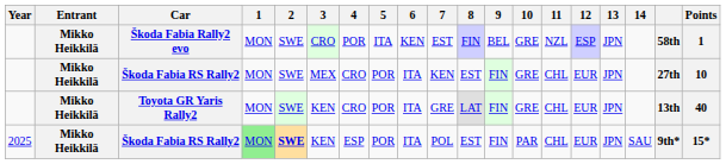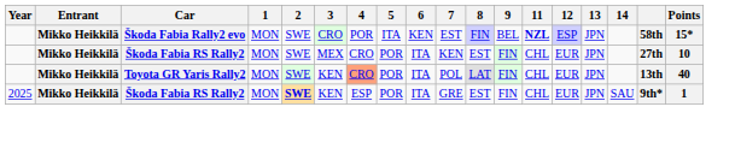 <table class="wikitable" style="text-align:center; font-size:90%;">
 <tr>
 <th>Year</th>
 <th>Entrant</th>
 <th>Car</th>
 <th>1</th>
 <th>2</th>
 <th>3</th>
 <th>4</th>
 <th>5</th>
 <th>6</th>
 <th>7</th>
 <th>8</th>
 <th>9</th>
-<th>10</th>
 <th>11</th>
 <th>12</th>
 <th>13</th>
 <th>14</th>
 <th></th>
 <th>Points</th>
 </tr>
 <tr>
 <td></td>
 <th>Mikko Heikkilä</th>
 <th><a href='#'>Škoda Fabia Rally2 evo</a></th>
 <td><a href='#'>MON</a></td>
 <td><a href='#'>SWE</a></td>
 <td style="background:#DFFFDF;"><a href='#'>CRO</a><br></td>
 <td><a href='#'>POR</a></td>
 <td><a href='#'>ITA</a></td>
 <td><a href='#'>KEN</a></td>
 <td><a href='#'>EST</a></td>
 <td style="background:#CFCFFF;"><a href='#'>FIN</a><br></td>
 <td><a href='#'>BEL</a></td>
-<td><a href='#'>GRE</a></td>
-<td><a href='#'>NZL</a></td>
+<td><strong><a href='#'>NZL</a></strong></td>
 <td style="background:#CFCFFF;"><a href='#'>ESP</a><br></td>
 <td><a href='#'>JPN</a></td>
 <td></td>
 <th>58th</th>
-<th>1</th>
+<th>15*</th>
 </tr>
 <tr>
 <td></td>
 <th>Mikko Heikkilä</th>
 <th><a href='#'>Škoda Fabia RS Rally2</a></th>
 <td><a href='#'>MON</a></td>
 <td><a href='#'>SWE</a></td>
 <td><a href='#'>MEX</a></td>
 <td><a href='#'>CRO</a></td>
 <td><a href='#'>POR</a></td>
 <td><a href='#'>ITA</a></td>
 <td><a href='#'>KEN</a></td>
 <td><a href='#'>EST</a></td>
 <td style="background:#DFFFDF;"><a href='#'>FIN</a><br></td>
-<td><a href='#'>GRE</a></td>
 <td><a href='#'>CHL</a></td>
 <td><a href='#'>EUR</a></td>
 <td><a href='#'>JPN</a></td>
 <td></td>
 <th>27th</th>
 <th>10</th>
 </tr>
 <tr>
 <td></td>
 <th>Mikko Heikkilä</th>
 <th><a href='#'>Toyota GR Yaris Rally2</a></th>
 <td><a href='#'>MON</a></td>
 <td style="background:#DFFFDF;"><a href='#'>SWE</a><br></td>
 <td><a href='#'>KEN</a></td>
-<td><a href='#'>CRO</a></td>
+<td style="background: lightsalmon;"><a href='#'>CRO</a></td>
 <td><a href='#'>POR</a></td>
 <td><a href='#'>ITA</a></td>
-<td><a href='#'>GRE</a></td>
+<td><a href='#'>POL</a></td>
 <td style="background:#DFDFDF;"><a href='#'>LAT</a><br></td>
 <td style="background:#DFFFDF;"><a href='#'>FIN</a><br></td>
-<td><a href='#'>GRE</a></td>
 <td><a href='#'>CHL</a></td>
 <td><a href='#'>EUR</a></td>
 <td><a href='#'>JPN</a></td>
 <td></td>
 <th>13th</th>
 <th>40</th>
 </tr>
 <tr>
 <td><a href='#'>2025</a></td>
 <th>Mikko Heikkilä</th>
 <th><a href='#'>Škoda Fabia RS Rally2</a></th>
-<td style="background: lightgreen;"><a href='#'>MON</a></td>
+<td><a href='#'>MON</a></td>
 <td style="background:#FFDF9F;"><strong><a href='#'>SWE</a><br></strong></td>
 <td><a href='#'>KEN</a></td>
 <td><a href='#'>ESP</a></td>
 <td><a href='#'>POR</a></td>
 <td><a href='#'>ITA</a></td>
-<td><a href='#'>POL</a></td>
+<td><a href='#'>GRE</a></td>
 <td><a href='#'>EST</a></td>
 <td><a href='#'>FIN</a></td>
-<td><a href='#'>PAR</a></td>
 <td><a href='#'>CHL</a></td>
 <td><a href='#'>EUR</a></td>
 <td><a href='#'>JPN</a></td>
 <td><a href='#'>SAU</a></td>
 <th>9th*</th>
-<th>15*</th>
+<th>1</th>
 </tr>
 </table>
